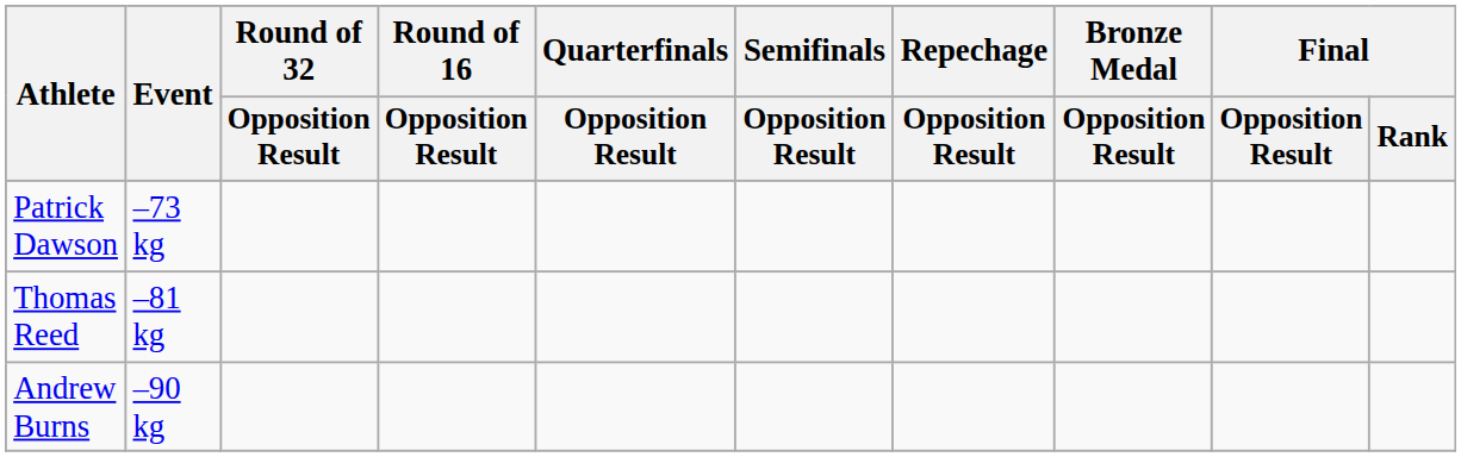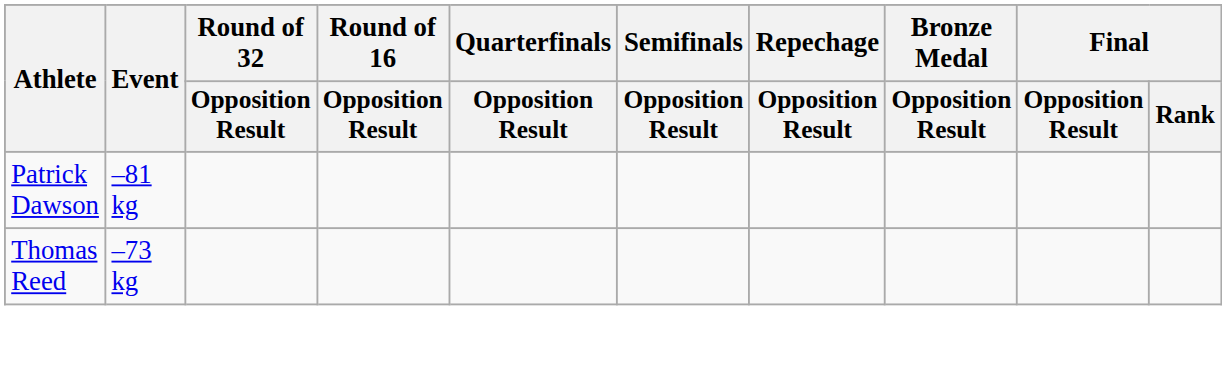 <table class="wikitable" style="font-size:90%;">
 <tr>
 <th rowspan=2>Athlete</th>
 <th rowspan=2>Event</th>
 <th>Round of 32</th>
 <th>Round of 16</th>
 <th>Quarterfinals</th>
 <th>Semifinals</th>
 <th>Repechage</th>
 <th>Bronze Medal</th>
 <th colspan=2>Final</th>
 </tr>
 <tr style="font-size:95%">
 <th>Opposition<br>Result</th>
 <th>Opposition<br>Result</th>
 <th>Opposition<br>Result</th>
 <th>Opposition<br>Result</th>
 <th>Opposition<br>Result</th>
 <th>Opposition<br>Result</th>
 <th>Opposition<br>Result</th>
 <th>Rank</th>
 </tr>
 <tr align=center>
 <td align=left><a href='#'>Patrick Dawson</a></td>
-<td align=left><a href='#'>–73 kg</a></td>
+<td align=left><a href='#'>–81 kg</a></td>
 <td></td>
 <td></td>
 <td></td>
 <td></td>
 <td></td>
 <td></td>
 <td></td>
 <td></td>
 </tr>
 <tr align=center>
 <td align=left><a href='#'>Thomas Reed</a></td>
-<td align=left><a href='#'>–81 kg</a></td>
-<td></td>
-<td></td>
-<td></td>
-<td></td>
-<td></td>
-<td></td>
-<td></td>
-<td></td>
-</tr>
-<tr align=center>
-<td align=left><a href='#'>Andrew Burns</a></td>
-<td align=left><a href='#'>–90 kg</a></td>
+<td align=left><a href='#'>–73 kg</a></td>
 <td></td>
 <td></td>
 <td></td>
 <td></td>
 <td></td>
 <td></td>
 <td></td>
 <td></td>
 </tr>
 </table>
